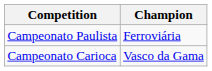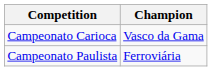 <table class="wikitable">
 <tr>
 <th>Competition</th>
 <th>Champion</th>
 </tr>
 <tr>
+<td><a href='#'>Campeonato Carioca</a></td>
+<td><a href='#'>Vasco da Gama</a></td>
+</tr>
+<tr>
 <td><a href='#'>Campeonato Paulista</a></td>
 <td><a href='#'>Ferroviária</a></td>
 </tr>
-<tr>
-<td><a href='#'>Campeonato Carioca</a></td>
-<td><a href='#'>Vasco da Gama</a></td>
-</tr>
 </table>
